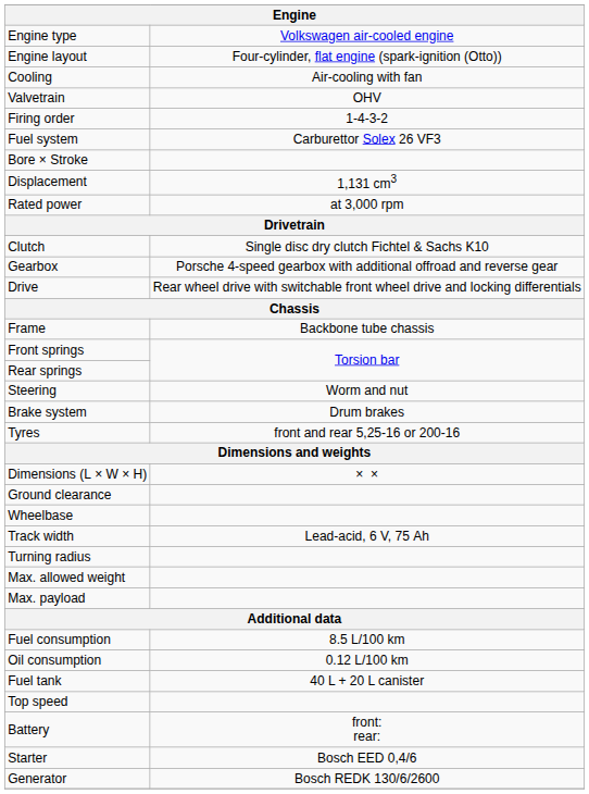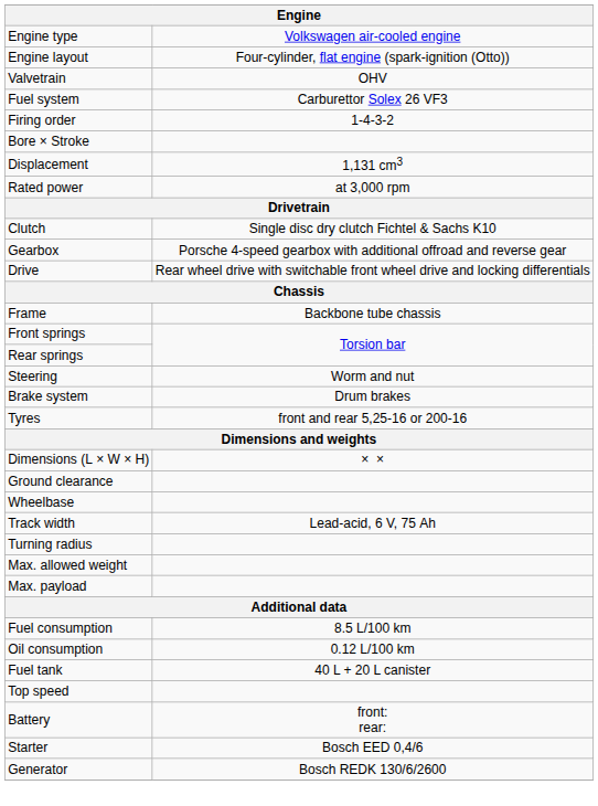 <table class="wikitable">
 <tr>
 </tr>
 <tr>
 <th colspan="2">Engine</th>
 </tr>
 <tr>
 <td>Engine type</td>
 <td align=center><a href='#'>Volkswagen air-cooled engine</a></td>
 </tr>
 <tr>
 <td>Engine layout</td>
 <td align=center>Four-cylinder, <a href='#'>flat engine</a> (spark-ignition (Otto))</td>
 </tr>
 <tr>
-<td>Cooling</td>
-<td align=center>Air-cooling with fan</td>
-</tr>
-<tr>
 <td>Valvetrain</td>
 <td align=center>OHV</td>
 </tr>
 <tr>
+<td>Fuel system</td>
+<td align=center>Carburettor <a href='#'>Solex</a> 26 VF3</td>
+</tr>
+<tr>
 <td>Firing order</td>
 <td align=center>1-4-3-2</td>
-</tr>
-<tr>
-<td>Fuel system</td>
-<td align=center>Carburettor <a href='#'>Solex</a> 26 VF3</td>
 </tr>
 <tr>
 <td>Bore × Stroke</td>
 <td align=center></td>
 </tr>
 <tr>
 <td>Displacement</td>
 <td align=center>1,131 cm<sup>3</sup></td>
 </tr>
 <tr>
 <td>Rated power</td>
 <td align=center> at 3,000 rpm</td>
 </tr>
 <tr>
 <th colspan="2">Drivetrain</th>
 </tr>
 <tr>
 <td>Clutch</td>
 <td align=center>Single disc dry clutch Fichtel & Sachs K10</td>
 </tr>
 <tr>
 <td>Gearbox</td>
 <td align=center>Porsche 4-speed gearbox with additional offroad and reverse gear</td>
 </tr>
 <tr>
 <td>Drive</td>
 <td align=center>Rear wheel drive with switchable front wheel drive and locking differentials</td>
 </tr>
 <tr>
 <th colspan="2">Chassis</th>
 </tr>
 <tr>
 <td>Frame</td>
 <td align=center>Backbone tube chassis</td>
 </tr>
 <tr>
 <td>Front springs</td>
 <td align=center rowspan="2"><a href='#'>Torsion bar</a></td>
 </tr>
 <tr>
 <td>Rear springs</td>
 </tr>
 <tr>
 <td>Steering</td>
 <td align=center>Worm and nut</td>
 </tr>
 <tr>
 <td>Brake system</td>
 <td align=center>Drum brakes</td>
 </tr>
 <tr>
 <td>Tyres</td>
 <td align=center>front and rear 5,25-16 or 200-16</td>
 </tr>
 <tr>
 <th colspan="2">Dimensions and weights</th>
 </tr>
 <tr>
 <td>Dimensions (L × W × H)</td>
 <td align=center> ×  × </td>
 </tr>
 <tr>
 <td>Ground clearance</td>
 <td align=center></td>
 </tr>
 <tr>
 <td>Wheelbase</td>
 <td align=center></td>
 </tr>
 <tr>
 <td>Track width</td>
 <td align=center>Lead-acid, 6 V, 75 Ah</td>
 </tr>
 <tr>
 <td>Turning radius</td>
 <td align=center></td>
 </tr>
 <tr>
 <td>Max. allowed weight</td>
 <td align=center></td>
 </tr>
 <tr>
 <td>Max. payload</td>
 <td align=center></td>
 </tr>
 <tr>
 <th colspan="2">Additional data</th>
 </tr>
 <tr>
 <td>Fuel consumption</td>
 <td align=center>8.5 L/100 km</td>
 </tr>
 <tr>
 <td>Oil consumption</td>
 <td align=center>0.12 L/100 km</td>
 </tr>
 <tr>
 <td>Fuel tank</td>
 <td align=center>40 L + 20 L canister</td>
 </tr>
 <tr>
 <td>Top speed</td>
 <td align=center></td>
 </tr>
 <tr>
 <td>Battery</td>
 <td align=center>front: <br>rear: </td>
 </tr>
 <tr>
 <td>Starter</td>
 <td align=center>Bosch EED 0,4/6</td>
 </tr>
 <tr>
 <td>Generator</td>
 <td align=center>Bosch REDK 130/6/2600</td>
 </tr>
 <tr>
 </tr>
 </table>
